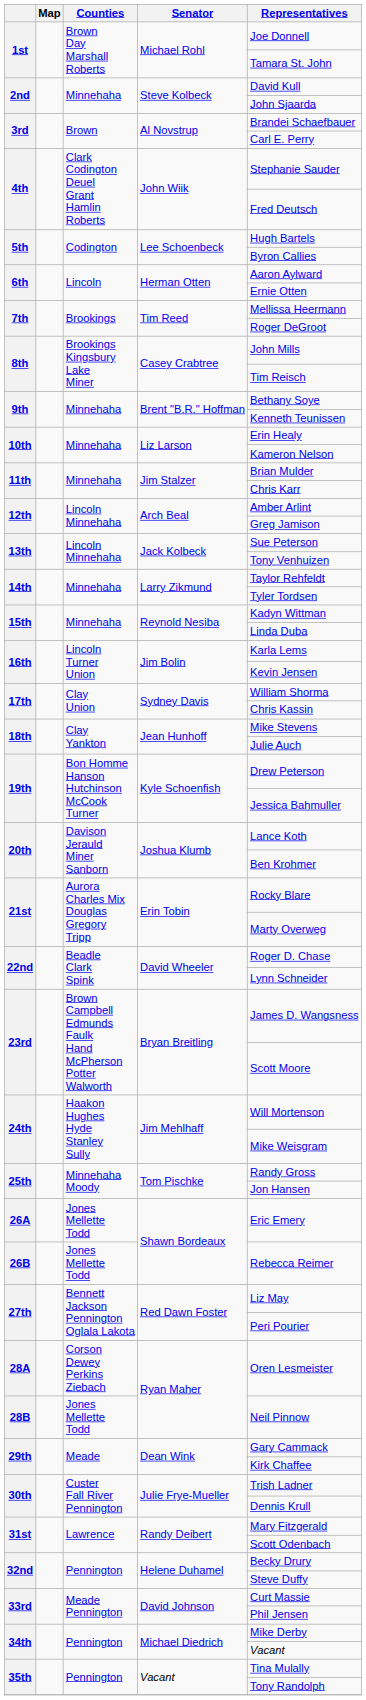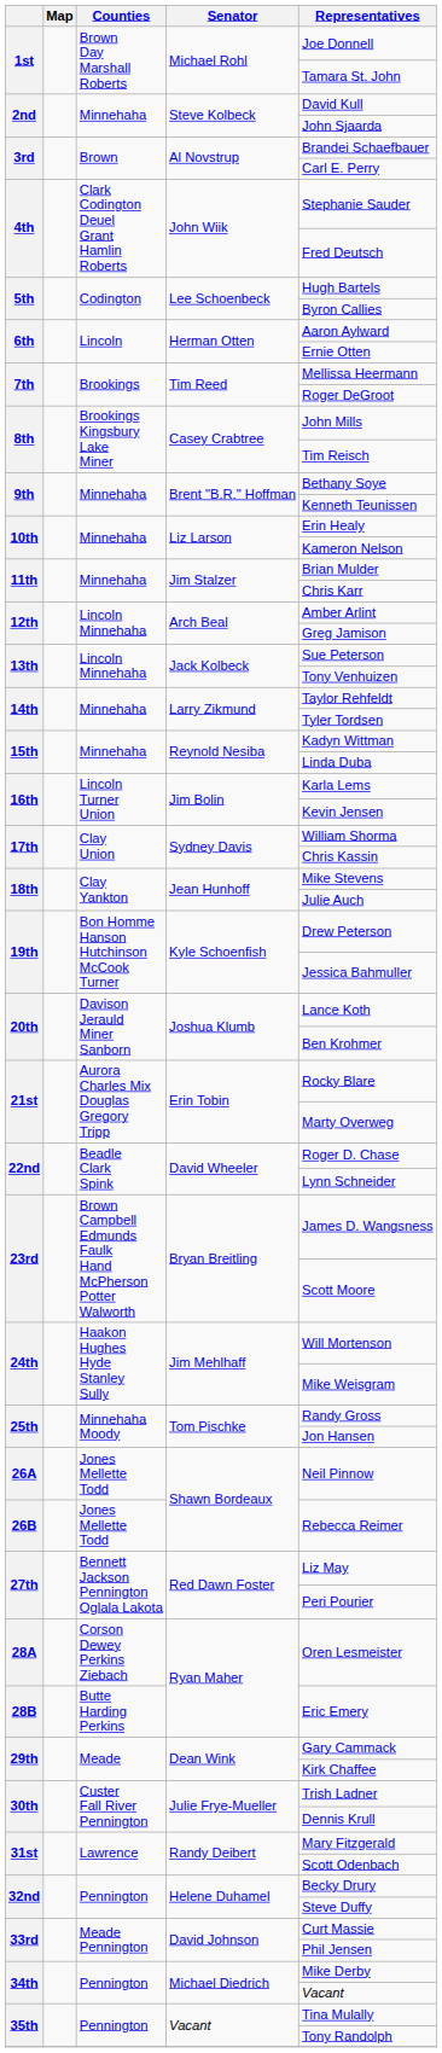 <table class="wikitable">
 <tr>
 <th></th>
 <th>Map</th>
 <th><a href='#'>Counties</a></th>
 <th><a href='#'>Senator</a></th>
 <th><a href='#'>Representatives</a></th>
 </tr>
 <tr>
 <th rowspan=2><a href='#'>1st</a></th>
 <td rowspan=2></td>
 <td rowspan=2><a href='#'>Brown</a><br><a href='#'>Day</a><br><a href='#'>Marshall</a><br><a href='#'>Roberts</a></td>
 <td rowspan=2 ><a href='#'>Michael Rohl</a> <br></td>
 <td><a href='#'>Joe Donnell</a><br></td>
 </tr>
 <tr>
 <td><a href='#'>Tamara St. John</a><br></td>
 </tr>
 <tr>
 <th rowspan=2><a href='#'>2nd</a></th>
 <td rowspan=2></td>
 <td rowspan=2><a href='#'>Minnehaha</a></td>
 <td rowspan=2 ><a href='#'>Steve Kolbeck</a><br></td>
 <td><a href='#'>David Kull</a><br></td>
 </tr>
 <tr>
 <td><a href='#'>John Sjaarda</a><br></td>
 </tr>
 <tr>
 <th rowspan=2><a href='#'>3rd</a></th>
 <td rowspan=2></td>
 <td rowspan=2><a href='#'>Brown</a></td>
 <td rowspan=2 ><a href='#'>Al Novstrup</a><br></td>
 <td><a href='#'>Brandei Schaefbauer</a><br></td>
 </tr>
 <tr>
 <td><a href='#'>Carl E. Perry</a><br></td>
 </tr>
 <tr>
 <th rowspan=2><a href='#'>4th</a></th>
 <td rowspan=2></td>
 <td rowspan=2><a href='#'>Clark</a><br><a href='#'>Codington</a><br><a href='#'>Deuel</a><br><a href='#'>Grant</a><br><a href='#'>Hamlin</a><br><a href='#'>Roberts</a></td>
 <td rowspan=2 ><a href='#'>John Wiik</a><br></td>
 <td><a href='#'>Stephanie Sauder</a><br></td>
 </tr>
 <tr>
 <td><a href='#'>Fred Deutsch</a><br></td>
 </tr>
 <tr>
 <th rowspan=2><a href='#'>5th</a></th>
 <td rowspan=2></td>
 <td rowspan=2><a href='#'>Codington</a></td>
 <td rowspan=2 ><a href='#'>Lee Schoenbeck</a><br></td>
 <td><a href='#'>Hugh Bartels</a><br></td>
 </tr>
 <tr>
 <td><a href='#'>Byron Callies</a><br></td>
 </tr>
 <tr>
 <th rowspan=2><a href='#'>6th</a></th>
 <td rowspan=2></td>
 <td rowspan=2><a href='#'>Lincoln</a></td>
 <td rowspan=2 ><a href='#'>Herman Otten</a><br></td>
 <td><a href='#'>Aaron Aylward</a><br></td>
 </tr>
 <tr>
 <td><a href='#'>Ernie Otten</a><br></td>
 </tr>
 <tr>
 <th rowspan=2><a href='#'>7th</a></th>
 <td rowspan=2></td>
 <td rowspan=2><a href='#'>Brookings</a></td>
 <td rowspan=2 ><a href='#'>Tim Reed</a><br></td>
 <td><a href='#'>Mellissa Heermann</a><br></td>
 </tr>
 <tr>
 <td><a href='#'>Roger DeGroot</a><br></td>
 </tr>
 <tr>
 <th rowspan=2><a href='#'>8th</a></th>
 <td rowspan=2></td>
 <td rowspan=2><a href='#'>Brookings</a><br><a href='#'>Kingsbury</a><br><a href='#'>Lake</a><br><a href='#'>Miner</a></td>
 <td rowspan=2 ><a href='#'>Casey Crabtree</a><br></td>
 <td><a href='#'>John Mills</a><br></td>
 </tr>
 <tr>
 <td><a href='#'>Tim Reisch</a><br></td>
 </tr>
 <tr>
 <th rowspan=2><a href='#'>9th</a></th>
 <td rowspan=2></td>
 <td rowspan=2><a href='#'>Minnehaha</a></td>
 <td rowspan=2 ><a href='#'>Brent "B.R." Hoffman</a><br></td>
 <td><a href='#'>Bethany Soye</a><br></td>
 </tr>
 <tr>
 <td><a href='#'>Kenneth Teunissen</a><br></td>
 </tr>
 <tr>
 <th rowspan=2><a href='#'>10th</a></th>
 <td rowspan=2></td>
 <td rowspan=2><a href='#'>Minnehaha</a></td>
 <td rowspan=2 ><a href='#'>Liz Larson</a><br></td>
 <td><a href='#'>Erin Healy</a><br></td>
 </tr>
 <tr>
 <td><a href='#'>Kameron Nelson</a><br></td>
 </tr>
 <tr>
 <th rowspan=2><a href='#'>11th</a></th>
 <td rowspan=2></td>
 <td rowspan=2><a href='#'>Minnehaha</a></td>
 <td rowspan=2 ><a href='#'>Jim Stalzer</a><br></td>
 <td><a href='#'>Brian Mulder</a><br></td>
 </tr>
 <tr>
 <td><a href='#'>Chris Karr</a><br></td>
 </tr>
 <tr>
 <th rowspan=2><a href='#'>12th</a></th>
 <td rowspan=2></td>
 <td rowspan=2><a href='#'>Lincoln</a><br><a href='#'>Minnehaha</a></td>
 <td rowspan=2 ><a href='#'>Arch Beal</a><br></td>
 <td><a href='#'>Amber Arlint</a><br></td>
 </tr>
 <tr>
 <td><a href='#'>Greg Jamison</a><br></td>
 </tr>
 <tr>
 <th rowspan=2><a href='#'>13th</a></th>
 <td rowspan=2></td>
 <td rowspan=2><a href='#'>Lincoln</a><br><a href='#'>Minnehaha</a></td>
 <td rowspan=2 ><a href='#'>Jack Kolbeck</a><br></td>
 <td><a href='#'>Sue Peterson</a><br></td>
 </tr>
 <tr>
 <td><a href='#'>Tony Venhuizen</a><br></td>
 </tr>
 <tr>
 <th rowspan=2><a href='#'>14th</a></th>
 <td rowspan=2></td>
 <td rowspan=2><a href='#'>Minnehaha</a></td>
 <td rowspan=2 ><a href='#'>Larry Zikmund</a><br></td>
 <td><a href='#'>Taylor Rehfeldt</a><br></td>
 </tr>
 <tr>
 <td><a href='#'>Tyler Tordsen</a><br></td>
 </tr>
 <tr>
 <th rowspan=2><a href='#'>15th</a></th>
 <td rowspan=2></td>
 <td rowspan=2><a href='#'>Minnehaha</a></td>
 <td rowspan=2 ><a href='#'>Reynold Nesiba</a><br></td>
 <td><a href='#'>Kadyn Wittman</a><br></td>
 </tr>
 <tr>
 <td><a href='#'>Linda Duba</a><br></td>
 </tr>
 <tr>
 <th rowspan=2><a href='#'>16th</a></th>
 <td rowspan=2></td>
 <td rowspan=2><a href='#'>Lincoln</a><br><a href='#'>Turner</a><br><a href='#'>Union</a></td>
 <td rowspan=2 ><a href='#'>Jim Bolin</a><br></td>
 <td><a href='#'>Karla Lems</a><br></td>
 </tr>
 <tr>
 <td><a href='#'>Kevin Jensen</a><br></td>
 </tr>
 <tr>
 <th rowspan=2><a href='#'>17th</a></th>
 <td rowspan=2></td>
 <td rowspan=2><a href='#'>Clay</a><br><a href='#'>Union</a></td>
 <td rowspan=2 ><a href='#'>Sydney Davis</a><br></td>
 <td><a href='#'>William Shorma</a><br></td>
 </tr>
 <tr>
 <td><a href='#'>Chris Kassin</a><br></td>
 </tr>
 <tr>
 <th rowspan=2><a href='#'>18th</a></th>
 <td rowspan=2></td>
 <td rowspan=2><a href='#'>Clay</a><br><a href='#'>Yankton</a></td>
 <td rowspan=2 ><a href='#'>Jean Hunhoff</a><br></td>
 <td><a href='#'>Mike Stevens</a><br></td>
 </tr>
 <tr>
 <td><a href='#'>Julie Auch</a><br></td>
 </tr>
 <tr>
 <th rowspan=2><a href='#'>19th</a></th>
 <td rowspan=2></td>
 <td rowspan=2><a href='#'>Bon Homme</a><br><a href='#'>Hanson</a><br><a href='#'>Hutchinson</a><br><a href='#'>McCook</a><br><a href='#'>Turner</a></td>
 <td rowspan=2 ><a href='#'>Kyle Schoenfish</a><br></td>
 <td><a href='#'>Drew Peterson</a><br></td>
 </tr>
 <tr>
 <td><a href='#'>Jessica Bahmuller</a><br></td>
 </tr>
 <tr>
 <th rowspan=2><a href='#'>20th</a></th>
 <td rowspan=2></td>
 <td rowspan=2><a href='#'>Davison</a><br><a href='#'>Jerauld</a><br><a href='#'>Miner</a><br><a href='#'>Sanborn</a></td>
 <td rowspan=2 ><a href='#'>Joshua Klumb</a><br></td>
 <td><a href='#'>Lance Koth</a><br></td>
 </tr>
 <tr>
 <td><a href='#'>Ben Krohmer</a><br></td>
 </tr>
 <tr>
 <th rowspan=2><a href='#'>21st</a></th>
 <td rowspan=2></td>
 <td rowspan=2><a href='#'>Aurora</a><br><a href='#'>Charles Mix</a><br><a href='#'>Douglas</a><br><a href='#'>Gregory</a><br><a href='#'>Tripp</a></td>
 <td rowspan=2 ><a href='#'>Erin Tobin</a><br></td>
 <td><a href='#'>Rocky Blare</a><br></td>
 </tr>
 <tr>
 <td><a href='#'>Marty Overweg</a><br></td>
 </tr>
 <tr>
 <th rowspan=2><a href='#'>22nd</a></th>
 <td rowspan=2></td>
 <td rowspan=2><a href='#'>Beadle</a><br><a href='#'>Clark</a><br><a href='#'>Spink</a></td>
 <td rowspan=2 ><a href='#'>David Wheeler</a><br></td>
 <td><a href='#'>Roger D. Chase</a><br></td>
 </tr>
 <tr>
 <td><a href='#'>Lynn Schneider</a><br></td>
 </tr>
 <tr>
 <th rowspan=2><a href='#'>23rd</a></th>
 <td rowspan=2></td>
 <td rowspan=2><a href='#'>Brown</a><br><a href='#'>Campbell</a><br><a href='#'>Edmunds</a><br><a href='#'>Faulk</a><br><a href='#'>Hand</a><br><a href='#'>McPherson</a><br><a href='#'>Potter</a><br><a href='#'>Walworth</a></td>
 <td rowspan=2 ><a href='#'>Bryan Breitling</a><br></td>
 <td><a href='#'>James D. Wangsness</a><br></td>
 </tr>
 <tr>
 <td><a href='#'>Scott Moore</a><br></td>
 </tr>
 <tr>
 <th rowspan=2><a href='#'>24th</a></th>
 <td rowspan=2></td>
 <td rowspan=2><a href='#'>Haakon</a><br><a href='#'>Hughes</a><br><a href='#'>Hyde</a><br><a href='#'>Stanley</a><br><a href='#'>Sully</a></td>
 <td rowspan=2 ><a href='#'>Jim Mehlhaff</a><br></td>
 <td><a href='#'>Will Mortenson</a><br></td>
 </tr>
 <tr>
 <td><a href='#'>Mike Weisgram</a><br></td>
 </tr>
 <tr>
 <th rowspan=2><a href='#'>25th</a></th>
 <td rowspan=2></td>
 <td rowspan=2><a href='#'>Minnehaha</a><br><a href='#'>Moody</a></td>
 <td rowspan=2 ><a href='#'>Tom Pischke</a><br></td>
 <td><a href='#'>Randy Gross</a><br></td>
 </tr>
 <tr>
 <td><a href='#'>Jon Hansen</a><br></td>
 </tr>
 <tr>
 <th><a href='#'>26A</a></th>
 <td></td>
 <td><a href='#'>Jones</a><br><a href='#'>Mellette</a><br><a href='#'>Todd</a></td>
 <td rowspan=2 ><a href='#'>Shawn Bordeaux</a><br></td>
-<td><a href='#'>Eric Emery</a><br></td>
+<td><a href='#'>Neil Pinnow</a><br></td>
 </tr>
 <tr>
 <th><a href='#'>26B</a></th>
 <td></td>
 <td><a href='#'>Jones</a><br><a href='#'>Mellette</a><br><a href='#'>Todd</a></td>
 <td><a href='#'>Rebecca Reimer</a><br></td>
 </tr>
 <tr>
 <th rowspan=2><a href='#'>27th</a></th>
 <td rowspan=2></td>
 <td rowspan=2><a href='#'>Bennett</a><br><a href='#'>Jackson</a><br><a href='#'>Pennington</a><br><a href='#'>Oglala Lakota</a></td>
 <td rowspan=2 ><a href='#'>Red Dawn Foster</a><br></td>
 <td><a href='#'>Liz May</a><br></td>
 </tr>
 <tr>
 <td><a href='#'>Peri Pourier</a><br></td>
 </tr>
 <tr>
 <th><a href='#'>28A</a></th>
 <td></td>
 <td><a href='#'>Corson</a><br><a href='#'>Dewey</a><br><a href='#'>Perkins</a><br><a href='#'>Ziebach</a></td>
 <td rowspan=2 ><a href='#'>Ryan Maher</a><br></td>
 <td><a href='#'>Oren Lesmeister</a><br></td>
 </tr>
 <tr>
 <th><a href='#'>28B</a></th>
 <td></td>
-<td><a href='#'>Jones</a><br><a href='#'>Mellette</a><br><a href='#'>Todd</a></td>
-<td><a href='#'>Neil Pinnow</a><br></td>
+<td><a href='#'>Butte</a><br><a href='#'>Harding</a><br><a href='#'>Perkins</a></td>
+<td><a href='#'>Eric Emery</a><br></td>
 </tr>
 <tr>
 <th rowspan=2><a href='#'>29th</a></th>
 <td rowspan=2></td>
 <td rowspan=2><a href='#'>Meade</a></td>
 <td rowspan=2 ><a href='#'>Dean Wink</a><br></td>
 <td><a href='#'>Gary Cammack</a><br></td>
 </tr>
 <tr>
 <td><a href='#'>Kirk Chaffee</a><br></td>
 </tr>
 <tr>
 <th rowspan=2><a href='#'>30th</a></th>
 <td rowspan=2></td>
 <td rowspan=2><a href='#'>Custer</a><br><a href='#'>Fall River</a><br><a href='#'>Pennington</a></td>
 <td rowspan=2 ><a href='#'>Julie Frye-Mueller</a><br></td>
 <td><a href='#'>Trish Ladner</a><br></td>
 </tr>
 <tr>
 <td><a href='#'>Dennis Krull</a><br></td>
 </tr>
 <tr>
 <th rowspan=2><a href='#'>31st</a></th>
 <td rowspan=2></td>
 <td rowspan=2><a href='#'>Lawrence</a></td>
 <td rowspan=2 ><a href='#'>Randy Deibert</a><br></td>
 <td><a href='#'>Mary Fitzgerald</a><br></td>
 </tr>
 <tr>
 <td><a href='#'>Scott Odenbach</a><br></td>
 </tr>
 <tr>
 <th rowspan=2><a href='#'>32nd</a></th>
 <td rowspan=2></td>
 <td rowspan=2><a href='#'>Pennington</a></td>
 <td rowspan=2 ><a href='#'>Helene Duhamel</a><br></td>
 <td><a href='#'>Becky Drury</a><br></td>
 </tr>
 <tr>
 <td><a href='#'>Steve Duffy</a><br></td>
 </tr>
 <tr>
 <th rowspan=2><a href='#'>33rd</a></th>
 <td rowspan=2></td>
 <td rowspan=2><a href='#'>Meade</a><br><a href='#'>Pennington</a></td>
 <td rowspan=2 ><a href='#'>David Johnson</a><br></td>
 <td><a href='#'>Curt Massie</a><br></td>
 </tr>
 <tr>
 <td><a href='#'>Phil Jensen</a><br></td>
 </tr>
 <tr>
 <th rowspan=2><a href='#'>34th</a></th>
 <td rowspan=2></td>
 <td rowspan=2><a href='#'>Pennington</a></td>
 <td rowspan=2 ><a href='#'>Michael Diedrich</a><br></td>
 <td><a href='#'>Mike Derby</a><br></td>
 </tr>
 <tr>
 <td><em>Vacant</em></td>
 </tr>
 <tr>
 <th rowspan=2><a href='#'>35th</a></th>
 <td rowspan=2></td>
 <td rowspan=2><a href='#'>Pennington</a></td>
 <td rowspan=2><em>Vacant</em></td>
 <td><a href='#'>Tina Mulally</a><br></td>
 </tr>
 <tr>
 <td><a href='#'>Tony Randolph</a><br></td>
 </tr>
 <tr>
 </tr>
 </table>
